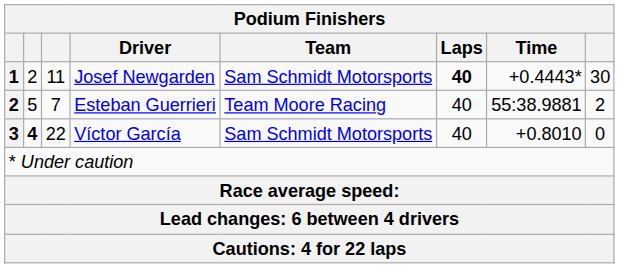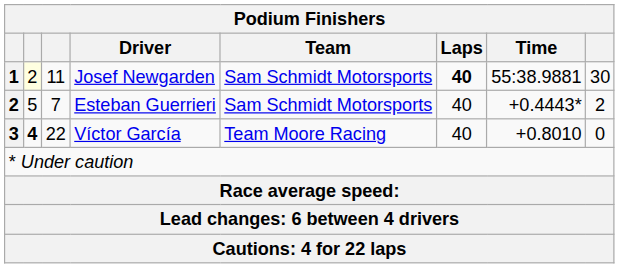 <table class="wikitable" style="font-size:95%;">
 <tr>
 <th colspan=9>Podium Finishers</th>
 </tr>
 <tr>
 <th></th>
 <th></th>
 <th></th>
 <th>Driver</th>
 <th>Team</th>
 <th>Laps</th>
 <th>Time</th>
 <th></th>
 </tr>
 <tr>
 <th>1</th>
-<td align=center>2</td>
+<td align=center style="background: lightyellow;">2</td>
 <td align=center>11</td>
 <td> <a href='#'>Josef Newgarden</a></td>
 <td><a href='#'>Sam Schmidt Motorsports</a></td>
 <td align=center><strong>40</strong></td>
-<td align=right>+0.4443*</td>
+<td align=right>55:38.9881</td>
 <td align=center>30</td>
 </tr>
 <tr>
 <th>2</th>
 <td align=center>5</td>
 <td align=center>7</td>
 <td> <a href='#'>Esteban Guerrieri</a></td>
-<td><a href='#'>Team Moore Racing</a></td>
+<td><a href='#'>Sam Schmidt Motorsports</a></td>
 <td align=center>40</td>
-<td align=right>55:38.9881</td>
+<td align=right>+0.4443*</td>
 <td align=center>2</td>
 </tr>
 <tr>
 <th>3</th>
 <td align=center><strong>4</strong></td>
 <td align=center>22</td>
 <td> <a href='#'>Víctor García</a></td>
-<td><a href='#'>Sam Schmidt Motorsports</a></td>
+<td><a href='#'>Team Moore Racing</a></td>
 <td align=center>40</td>
 <td align=right>+0.8010</td>
 <td align=center>0</td>
 </tr>
 <tr>
 <td colspan=9>* <em>Under caution</em></td>
 </tr>
 <tr>
 <th colspan=9>Race average speed: </th>
 </tr>
 <tr>
 <th colspan=9>Lead changes: 6 between 4 drivers</th>
 </tr>
 <tr>
 <th colspan=9>Cautions: 4 for 22 laps</th>
 </tr>
 </table>
